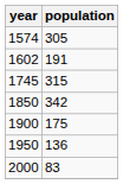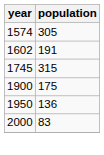 <table class="wikitable">
 <tr>
 <th>year</th>
 <th>population</th>
 </tr>
 <tr>
 <td>1574</td>
 <td>305</td>
 </tr>
 <tr>
 <td>1602</td>
 <td>191</td>
 </tr>
 <tr>
 <td>1745</td>
 <td>315</td>
 </tr>
 <tr>
-<td>1850</td>
-<td>342</td>
-</tr>
-<tr>
 <td>1900</td>
 <td>175</td>
 </tr>
 <tr>
 <td>1950</td>
 <td>136</td>
 </tr>
 <tr>
 <td>2000</td>
 <td>83</td>
 </tr>
 <tr>
 </tr>
 </table>
